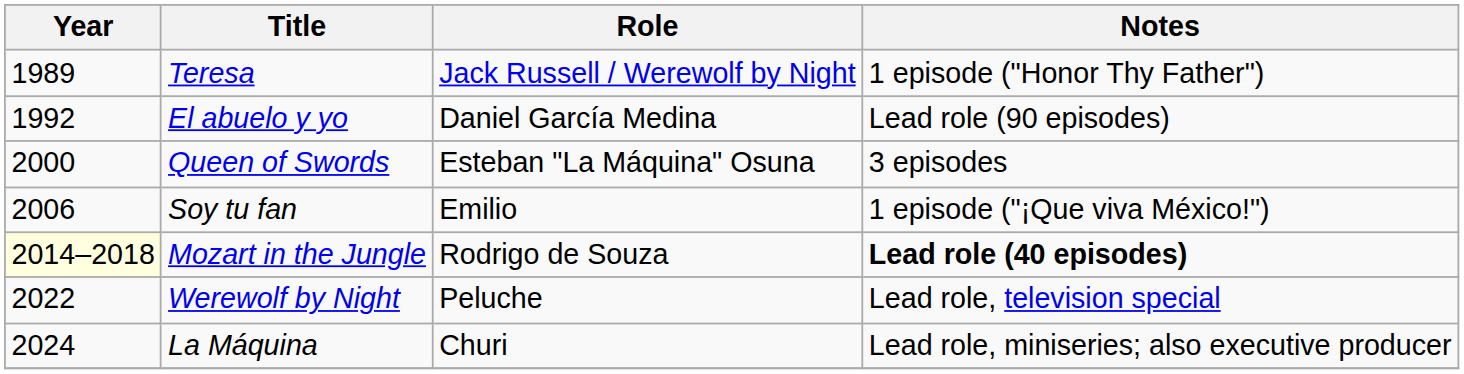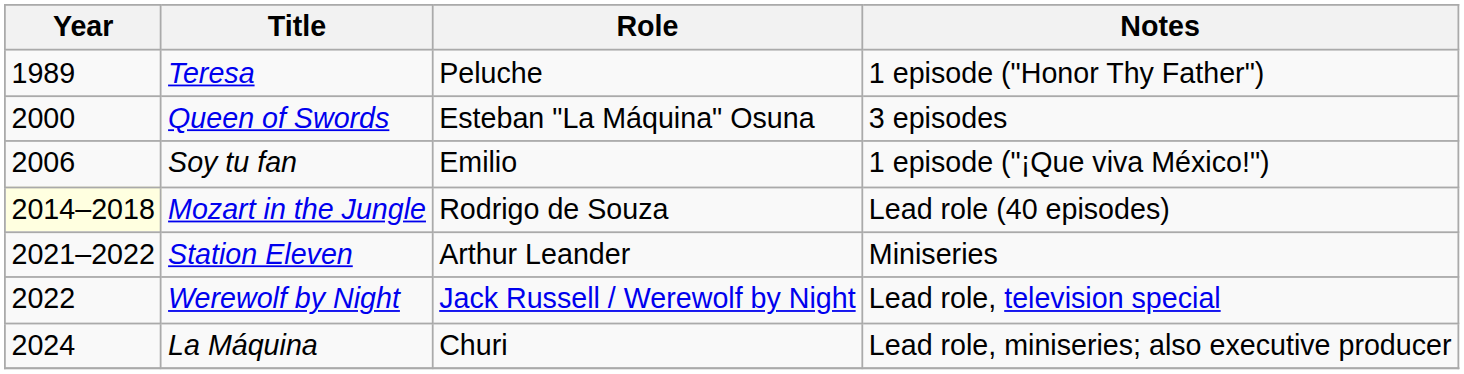 <table class="wikitable sortable">
 <tr>
 <th>Year</th>
 <th>Title</th>
 <th>Role</th>
 <th>Notes</th>
 </tr>
 <tr>
 <td>1989</td>
 <td><em><a href='#'>Teresa</a></em></td>
-<td><a href='#'>Jack Russell / Werewolf by Night</a></td>
+<td>Peluche</td>
 <td>1 episode ("Honor Thy Father")</td>
-</tr>
-<tr>
-<td>1992</td>
-<td><em><a href='#'>El abuelo y yo</a></em></td>
-<td>Daniel García Medina</td>
-<td>Lead role (90 episodes)</td>
 </tr>
 <tr>
 <td>2000</td>
 <td><em><a href='#'>Queen of Swords</a></em></td>
 <td>Esteban "La Máquina" Osuna</td>
 <td>3 episodes</td>
 </tr>
 <tr>
 <td>2006</td>
 <td><em>Soy tu fan</em></td>
 <td>Emilio</td>
 <td>1 episode ("¡Que viva México!")</td>
 </tr>
 <tr>
 <td style="background: lightyellow;">2014–2018</td>
 <td><em><a href='#'>Mozart in the Jungle</a></em></td>
 <td>Rodrigo de Souza</td>
-<td><strong>Lead role (40 episodes)</strong></td>
+<td>Lead role (40 episodes)</td>
+</tr>
+<tr>
+<td>2021–2022</td>
+<td><em><a href='#'>Station Eleven</a></em></td>
+<td>Arthur Leander</td>
+<td>Miniseries</td>
 </tr>
 <tr>
 <td>2022</td>
 <td><em><a href='#'>Werewolf by Night</a></em></td>
-<td>Peluche</td>
+<td><a href='#'>Jack Russell / Werewolf by Night</a></td>
 <td>Lead role, <a href='#'>television special</a></td>
 </tr>
 <tr>
 <td>2024</td>
 <td><em>La Máquina</em></td>
 <td>Churi</td>
 <td>Lead role, miniseries; also executive producer</td>
 </tr>
 <tr>
 </tr>
 </table>
